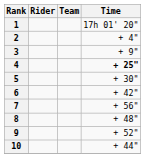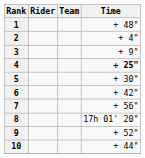 <table class="wikitable" margin-bottom:0;">
 <tr>
 <th scope="col">Rank</th>
 <th scope="col">Rider</th>
 <th scope="col">Team</th>
 <th scope="col">Time</th>
 </tr>
 <tr>
 <th scope="row">1</th>
 <td> </td>
 <td></td>
-<td align="right">17h 01' 20"</td>
+<td align="right">+ 48"</td>
 </tr>
 <tr>
 <th scope="row">2</th>
 <td> </td>
 <td></td>
 <td align="right">+ 4"</td>
 </tr>
 <tr>
 <th scope="row">3</th>
 <td></td>
 <td></td>
 <td align="right">+ 9"</td>
 </tr>
 <tr>
 <th scope="row">4</th>
 <td></td>
 <td></td>
 <td align="right"><strong>+ 25"</strong></td>
 </tr>
 <tr>
 <th scope="row">5</th>
 <td></td>
 <td></td>
 <td align="right">+ 30"</td>
 </tr>
 <tr>
 <th scope="row">6</th>
 <td></td>
 <td></td>
 <td align="right">+ 42"</td>
 </tr>
 <tr>
 <th scope="row">7</th>
 <td></td>
 <td></td>
 <td align="right">+ 56"</td>
 </tr>
 <tr>
 <th scope="row">8</th>
 <td></td>
 <td></td>
-<td align="right">+ 48"</td>
+<td align="right">17h 01' 20"</td>
 </tr>
 <tr>
 <th scope="row">9</th>
 <td></td>
 <td></td>
 <td align="right">+ 52"</td>
 </tr>
 <tr>
 <th scope="row">10</th>
 <td></td>
 <td></td>
 <td align="right">+ 44"</td>
 </tr>
 <tr>
 </tr>
 </table>
